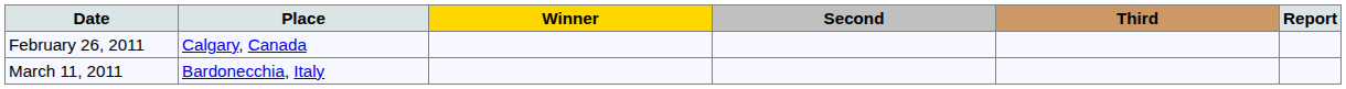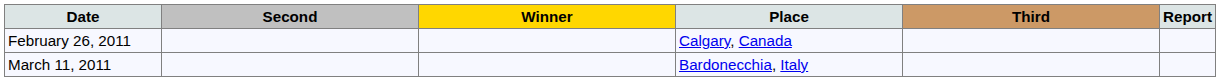 <table bgcolor="#f7f8ff" cellpadding="3" cellspacing="0" border="1" style="font-size: 95%; border: gray solid 1px; border-collapse: collapse;">
 <tr bgcolor="#CCCCCC">
 <td align="center" bgcolor="#DCE5E5" width="150"><strong>Date</strong></td>
+<td align="center" bgcolor="silver" width="250"><strong>Second</strong></td>
+<td align="center" bgcolor="gold" width="250"><strong>Winner</strong></td>
 <td align="center" bgcolor="#DCE5E5" width="220"><strong>Place</strong></td>
-<td align="center" bgcolor="gold" width="250"><strong>Winner</strong></td>
-<td align="center" bgcolor="silver" width="250"><strong>Second</strong></td>
 <td align="center" bgcolor="CC9966" width="250"><strong>Third</strong></td>
 <td align="center" bgcolor="#DCE5E5"><strong>Report</strong></td>
 </tr>
 <tr align="left">
 <td>February 26, 2011</td>
-<td> <a href='#'>Calgary</a>, <a href='#'>Canada</a></td>
 <td></td>
 <td></td>
+<td> <a href='#'>Calgary</a>, <a href='#'>Canada</a></td>
 <td></td>
 <td></td>
 </tr>
 <tr align="left">
 <td>March 11, 2011</td>
-<td> <a href='#'>Bardonecchia</a>, <a href='#'>Italy</a></td>
 <td></td>
 <td></td>
+<td> <a href='#'>Bardonecchia</a>, <a href='#'>Italy</a></td>
 <td></td>
 <td></td>
 </tr>
 </table>
